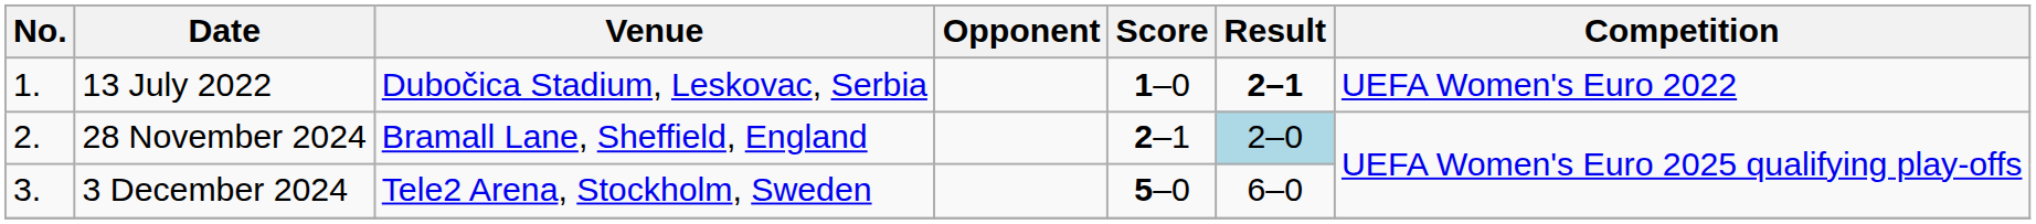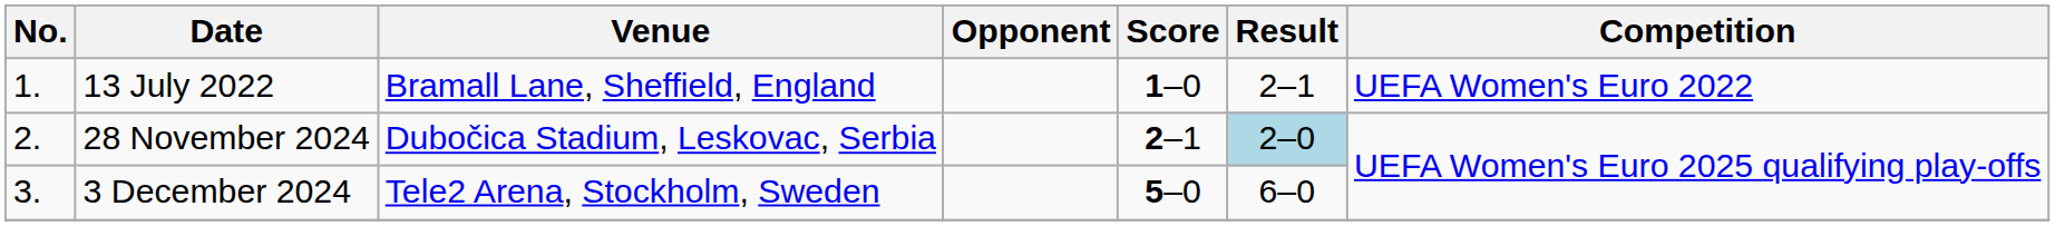 <table class="wikitable">
 <tr>
 <th>No.</th>
 <th>Date</th>
 <th>Venue</th>
 <th>Opponent</th>
 <th>Score</th>
 <th>Result</th>
 <th>Competition</th>
 </tr>
 <tr>
 <td>1.</td>
 <td>13 July 2022</td>
-<td><a href='#'>Dubočica Stadium</a>, <a href='#'>Leskovac</a>, <a href='#'>Serbia</a></td>
+<td><a href='#'>Bramall Lane</a>, <a href='#'>Sheffield</a>, <a href='#'>England</a></td>
 <td></td>
 <td align=center><strong>1</strong>–0</td>
-<td align=center><strong>2–1</strong></td>
+<td align=center>2–1</td>
 <td><a href='#'>UEFA Women's Euro 2022</a></td>
 </tr>
 <tr>
 <td>2.</td>
 <td>28 November 2024</td>
-<td><a href='#'>Bramall Lane</a>, <a href='#'>Sheffield</a>, <a href='#'>England</a></td>
+<td><a href='#'>Dubočica Stadium</a>, <a href='#'>Leskovac</a>, <a href='#'>Serbia</a></td>
 <td></td>
 <td align=center><strong>2</strong>–1</td>
 <td align=center style="background: lightblue;">2–0</td>
 <td rowspan=2><a href='#'>UEFA Women's Euro 2025 qualifying play-offs</a></td>
 </tr>
 <tr>
 <td>3.</td>
 <td>3 December 2024</td>
 <td><a href='#'>Tele2 Arena</a>, <a href='#'>Stockholm</a>, <a href='#'>Sweden</a></td>
 <td></td>
 <td align=center><strong>5</strong>–0</td>
 <td align=center>6–0</td>
 </tr>
 <tr>
 </tr>
 </table>
